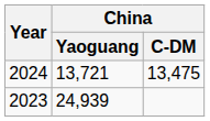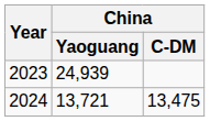 <table class="wikitable">
 <tr>
 <th rowspan="2">Year</th>
 <th colspan="2">China</th>
 </tr>
 <tr>
 <th>Yaoguang</th>
 <th>C-DM</th>
 </tr>
 <tr>
+<td>2023</td>
+<td>24,939</td>
+<td></td>
+</tr>
+<tr>
 <td>2024</td>
 <td>13,721</td>
 <td>13,475</td>
 </tr>
-<tr>
-<td>2023</td>
-<td>24,939</td>
-<td></td>
-</tr>
 </table>
